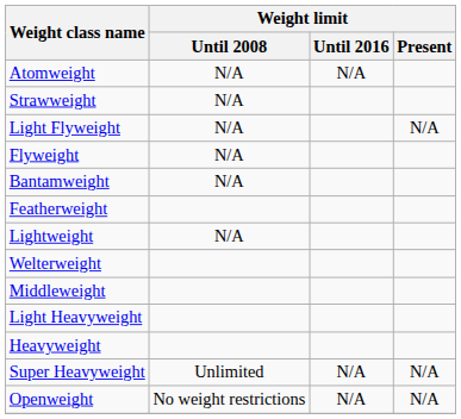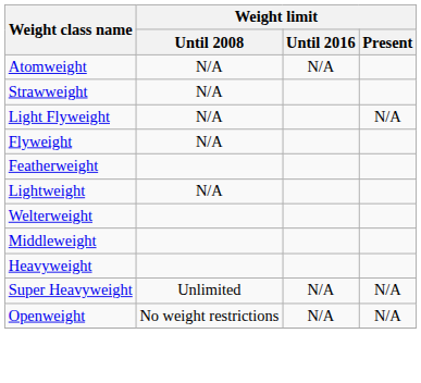 <table class="wikitable">
 <tr>
 <th rowspan="2">Weight class name</th>
 <th colspan="3">Weight limit</th>
 </tr>
 <tr>
 <th>Until 2008</th>
 <th>Until 2016</th>
 <th>Present</th>
 </tr>
 <tr>
 <td><a href='#'>Atomweight</a></td>
 <td align="center">N/A</td>
 <td align="center">N/A</td>
 <td align="center"></td>
 </tr>
 <tr>
 <td><a href='#'>Strawweight</a></td>
 <td align="center">N/A</td>
 <td align="center"></td>
 <td align="center"></td>
 </tr>
 <tr>
 <td><a href='#'>Light Flyweight</a></td>
 <td align="center">N/A</td>
 <td align="center"></td>
 <td align="center">N/A</td>
 </tr>
 <tr>
 <td><a href='#'>Flyweight</a></td>
 <td align="center">N/A</td>
 <td align="center"></td>
 <td align="center"></td>
 </tr>
 <tr>
-<td><a href='#'>Bantamweight</a></td>
-<td align="center">N/A</td>
-<td align="center"></td>
-<td align="center"></td>
-</tr>
-<tr>
 <td><a href='#'>Featherweight</a></td>
 <td align="center"></td>
 <td align="center"></td>
 <td align="center"></td>
 </tr>
 <tr>
 <td><a href='#'>Lightweight</a></td>
 <td align="center">N/A</td>
 <td align="center"></td>
 <td align="center"></td>
 </tr>
 <tr>
 <td><a href='#'>Welterweight</a></td>
 <td align="center"></td>
 <td align="center"></td>
 <td align="center"></td>
 </tr>
 <tr>
 <td><a href='#'>Middleweight</a></td>
-<td align="center"></td>
-<td align="center"></td>
-<td align="center"></td>
-</tr>
-<tr>
-<td><a href='#'>Light Heavyweight</a></td>
 <td align="center"></td>
 <td align="center"></td>
 <td align="center"></td>
 </tr>
 <tr>
 <td><a href='#'>Heavyweight</a></td>
 <td align="center"></td>
 <td align="center"></td>
 <td align="center"></td>
 </tr>
 <tr>
 <td><a href='#'>Super Heavyweight</a></td>
 <td align="center">Unlimited</td>
 <td align="center">N/A</td>
 <td align="center">N/A</td>
 </tr>
 <tr>
 <td><a href='#'>Openweight</a></td>
 <td align="center">No weight restrictions</td>
 <td align="center">N/A</td>
 <td align="center">N/A</td>
 </tr>
 <tr>
 </tr>
 </table>
